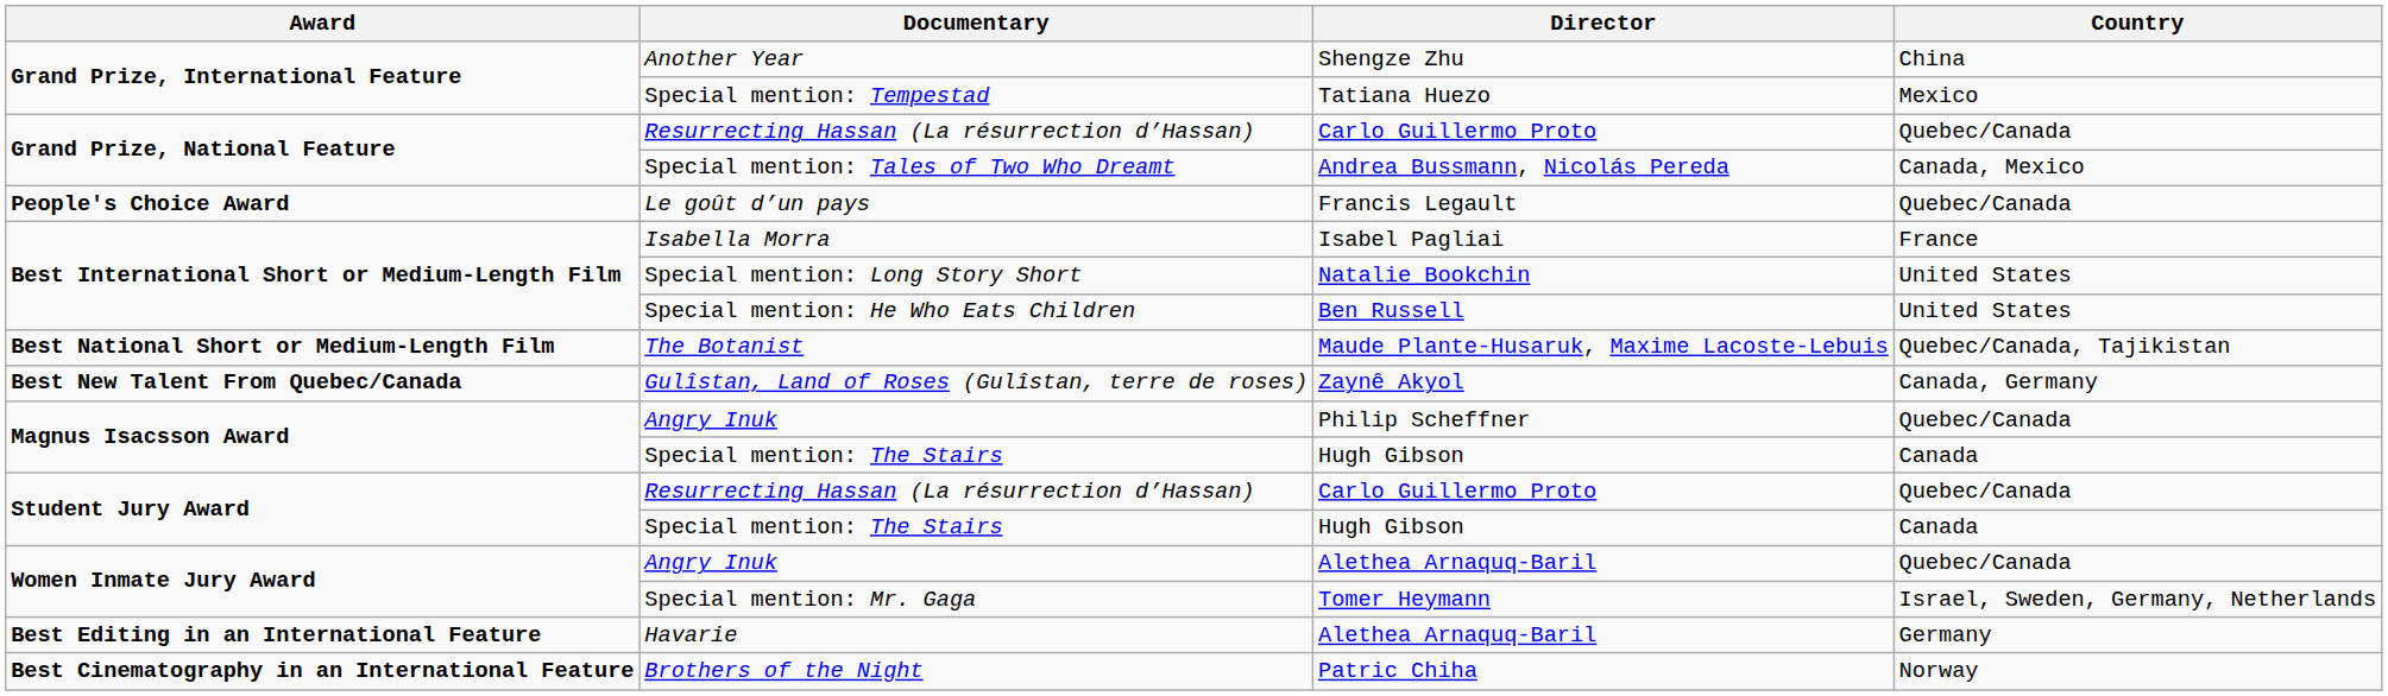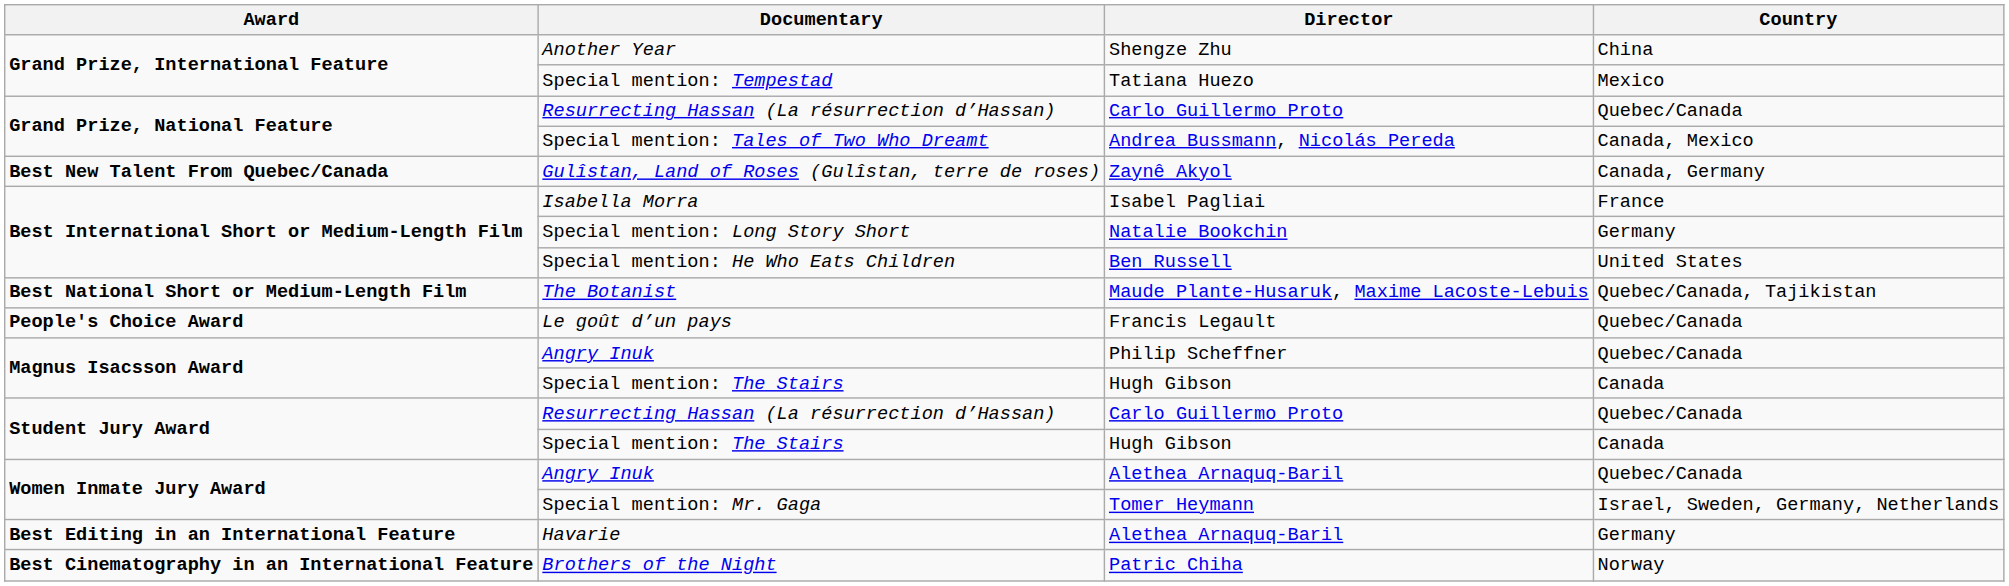 <table class="wikitable">
 <tr>
 <th>Award </th>
 <th>Documentary</th>
 <th>Director</th>
 <th>Country</th>
 </tr>
 <tr>
 <td rowspan="2"><strong>Grand Prize, International Feature</strong></td>
 <td><em>Another Year</em></td>
 <td>Shengze Zhu</td>
 <td>China</td>
 </tr>
 <tr>
 <td>Special mention: <em><a href='#'>Tempestad</a></em></td>
 <td>Tatiana Huezo</td>
 <td>Mexico</td>
 </tr>
 <tr>
 <td rowspan="2"><strong>Grand Prize, National Feature</strong></td>
 <td><em><a href='#'>Resurrecting Hassan</a> (La résurrection d’Hassan)</em></td>
 <td><a href='#'>Carlo Guillermo Proto</a></td>
 <td>Quebec/Canada</td>
 </tr>
 <tr>
 <td>Special mention: <em><a href='#'>Tales of Two Who Dreamt</a></em></td>
 <td><a href='#'>Andrea Bussmann</a>, <a href='#'>Nicolás Pereda</a></td>
 <td>Canada, Mexico</td>
 </tr>
 <tr>
-<td><strong>People's Choice Award</strong></td>
-<td><em>Le goût d’un pays</em></td>
-<td>Francis Legault</td>
-<td>Quebec/Canada</td>
+<td><strong>Best New Talent From Quebec/Canada</strong></td>
+<td><em><a href='#'>Gulîstan, Land of Roses</a> (Gulîstan, terre de roses)</em></td>
+<td><a href='#'>Zaynê Akyol</a></td>
+<td>Canada, Germany</td>
 </tr>
 <tr>
 <td rowspan="3"><strong>Best International Short or Medium-Length Film</strong></td>
 <td><em>Isabella Morra</em></td>
 <td>Isabel Pagliai</td>
 <td>France</td>
 </tr>
 <tr>
 <td>Special mention: <em>Long Story Short</em></td>
 <td><a href='#'>Natalie Bookchin</a></td>
-<td>United States</td>
+<td>Germany</td>
 </tr>
 <tr>
 <td>Special mention: <em>He Who Eats Children</em></td>
 <td><a href='#'>Ben Russell</a></td>
 <td>United States</td>
 </tr>
 <tr>
 <td><strong>Best National Short or Medium-Length Film</strong></td>
 <td><em><a href='#'>The Botanist</a></em></td>
 <td><a href='#'>Maude Plante-Husaruk</a>, <a href='#'>Maxime Lacoste-Lebuis</a></td>
 <td>Quebec/Canada, Tajikistan</td>
 </tr>
 <tr>
-<td><strong>Best New Talent From Quebec/Canada</strong></td>
-<td><em><a href='#'>Gulîstan, Land of Roses</a> (Gulîstan, terre de roses)</em></td>
-<td><a href='#'>Zaynê Akyol</a></td>
-<td>Canada, Germany</td>
+<td><strong>People's Choice Award</strong></td>
+<td><em>Le goût d’un pays</em></td>
+<td>Francis Legault</td>
+<td>Quebec/Canada</td>
 </tr>
 <tr>
 <td rowspan="2"><strong>Magnus Isacsson Award</strong></td>
 <td><em><a href='#'>Angry Inuk</a></em></td>
 <td>Philip Scheffner</td>
 <td>Quebec/Canada</td>
 </tr>
 <tr>
 <td>Special mention: <em><a href='#'>The Stairs</a></em></td>
 <td>Hugh Gibson</td>
 <td>Canada</td>
 </tr>
 <tr>
 <td rowspan="2"><strong>Student Jury Award</strong></td>
 <td><em><a href='#'>Resurrecting Hassan</a> (La résurrection d’Hassan)</em></td>
 <td><a href='#'>Carlo Guillermo Proto</a></td>
 <td>Quebec/Canada</td>
 </tr>
 <tr>
 <td>Special mention: <em><a href='#'>The Stairs</a></em></td>
 <td>Hugh Gibson</td>
 <td>Canada</td>
 </tr>
 <tr>
 <td rowspan="2"><strong>Women Inmate Jury Award</strong></td>
 <td><em><a href='#'>Angry Inuk</a></em></td>
 <td><a href='#'>Alethea Arnaquq-Baril</a></td>
 <td>Quebec/Canada</td>
 </tr>
 <tr>
 <td>Special mention: <em>Mr. Gaga</em></td>
 <td><a href='#'>Tomer Heymann</a></td>
 <td>Israel, Sweden, Germany, Netherlands</td>
 </tr>
 <tr>
 <td><strong>Best Editing in an International Feature</strong></td>
 <td><em>Havarie</em></td>
 <td><a href='#'>Alethea Arnaquq-Baril</a></td>
 <td>Germany</td>
 </tr>
 <tr>
 <td><strong>Best Cinematography in an International Feature</strong></td>
 <td><em><a href='#'>Brothers of the Night</a></em></td>
 <td><a href='#'>Patric Chiha</a></td>
 <td>Norway</td>
 </tr>
 </table>
